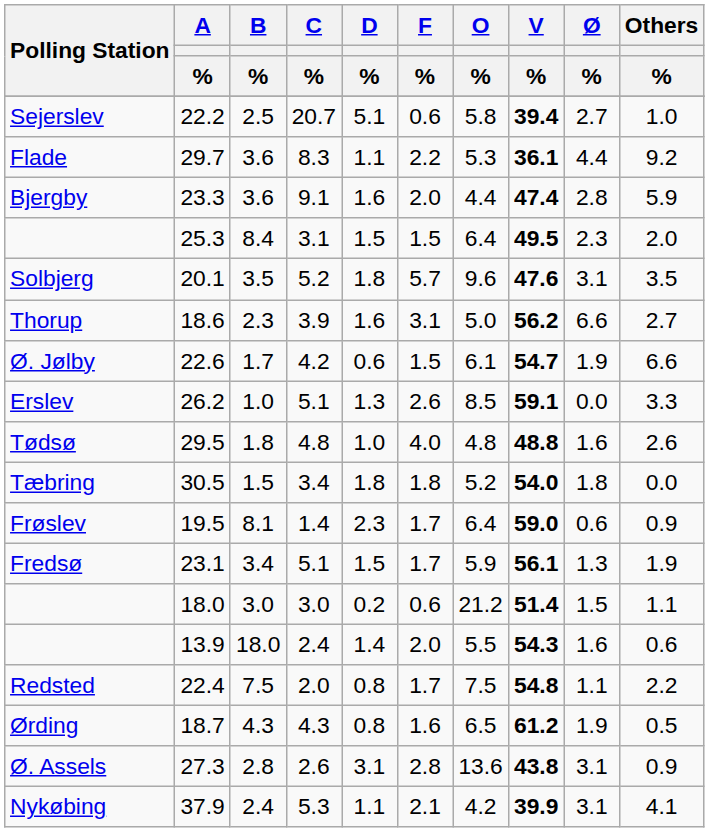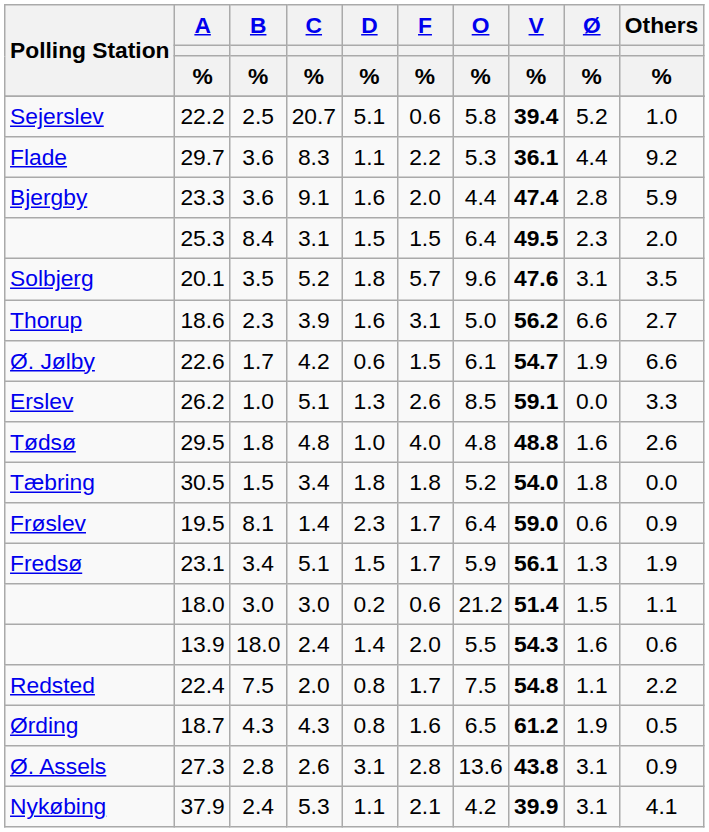 <table class="wikitable sortable" style="text-align:right; font-size:95%; line-height:20px;">
 <tr>
 <th rowspan="3">Polling Station</th>
 <th width=30px class=unsortable><a href='#'>A</a></th>
 <th width=30px class=unsortable><a href='#'>B</a></th>
 <th width=30px class=unsortable><a href='#'>C</a></th>
 <th width=30px class=unsortable><a href='#'>D</a></th>
 <th width=30px class=unsortable><a href='#'>F</a></th>
 <th width=30px class=unsortable><a href='#'>O</a></th>
 <th width=30px class=unsortable><a href='#'>V</a></th>
 <th width=30px class=unsortable><a href='#'>Ø</a></th>
 <th width=30px class=unsortable>Others</th>
 </tr>
 <tr>
 <th style=background:></th>
 <th style=background:></th>
 <th style=background:></th>
 <th style=background:></th>
 <th style=background:></th>
 <th style=background:></th>
 <th style=background:></th>
 <th style=background:></th>
 <th style=background:></th>
 </tr>
 <tr>
 <th align=center data-sort-type=number>%</th>
 <th align=center data-sort-type=number>%</th>
 <th align=center data-sort-type=number>%</th>
 <th align=center data-sort-type=number>%</th>
 <th align=center data-sort-type=number>%</th>
 <th align=center data-sort-type=number>%</th>
 <th align=center data-sort-type=number>%</th>
 <th align=center data-sort-type=number>%</th>
 <th align=center data-sort-type=number>%</th>
 </tr>
 <tr>
 </tr>
 <tr>
 <td align=left><a href='#'>Sejerslev</a></td>
 <td align=center>22.2</td>
 <td align=center>2.5</td>
 <td align=center>20.7</td>
 <td align=center>5.1</td>
 <td align=center>0.6</td>
 <td align=center>5.8</td>
 <td align=center ><strong>39.4</strong></td>
-<td align=center>2.7</td>
+<td align=center>5.2</td>
 <td align=center>1.0</td>
 </tr>
 <tr>
 <td align=left><a href='#'>Flade</a></td>
 <td align=center>29.7</td>
 <td align=center>3.6</td>
 <td align=center>8.3</td>
 <td align=center>1.1</td>
 <td align=center>2.2</td>
 <td align=center>5.3</td>
 <td align=center ><strong>36.1</strong></td>
 <td align=center>4.4</td>
 <td align=center>9.2</td>
 </tr>
 <tr>
 <td align=left><a href='#'>Bjergby</a></td>
 <td align=center>23.3</td>
 <td align=center>3.6</td>
 <td align=center>9.1</td>
 <td align=center>1.6</td>
 <td align=center>2.0</td>
 <td align=center>4.4</td>
 <td align=center ><strong>47.4</strong></td>
 <td align=center>2.8</td>
 <td align=center>5.9</td>
 </tr>
 <tr>
 <td align=left></td>
 <td align=center>25.3</td>
 <td align=center>8.4</td>
 <td align=center>3.1</td>
 <td align=center>1.5</td>
 <td align=center>1.5</td>
 <td align=center>6.4</td>
 <td align=center ><strong>49.5</strong></td>
 <td align=center>2.3</td>
 <td align=center>2.0</td>
 </tr>
 <tr>
 <td align=left><a href='#'>Solbjerg</a></td>
 <td align=center>20.1</td>
 <td align=center>3.5</td>
 <td align=center>5.2</td>
 <td align=center>1.8</td>
 <td align=center>5.7</td>
 <td align=center>9.6</td>
 <td align=center ><strong>47.6</strong></td>
 <td align=center>3.1</td>
 <td align=center>3.5</td>
 </tr>
 <tr>
 <td align=left><a href='#'>Thorup</a></td>
 <td align=center>18.6</td>
 <td align=center>2.3</td>
 <td align=center>3.9</td>
 <td align=center>1.6</td>
 <td align=center>3.1</td>
 <td align=center>5.0</td>
 <td align=center ><strong>56.2</strong></td>
 <td align=center>6.6</td>
 <td align=center>2.7</td>
 </tr>
 <tr>
 <td align=left><a href='#'>Ø. Jølby</a></td>
 <td align=center>22.6</td>
 <td align=center>1.7</td>
 <td align=center>4.2</td>
 <td align=center>0.6</td>
 <td align=center>1.5</td>
 <td align=center>6.1</td>
 <td align=center ><strong>54.7</strong></td>
 <td align=center>1.9</td>
 <td align=center>6.6</td>
 </tr>
 <tr>
 <td align=left><a href='#'>Erslev</a></td>
 <td align=center>26.2</td>
 <td align=center>1.0</td>
 <td align=center>5.1</td>
 <td align=center>1.3</td>
 <td align=center>2.6</td>
 <td align=center>8.5</td>
 <td align=center ><strong>59.1</strong></td>
 <td align=center>0.0</td>
 <td align=center>3.3</td>
 </tr>
 <tr>
 <td align=left><a href='#'>Tødsø</a></td>
 <td align=center>29.5</td>
 <td align=center>1.8</td>
 <td align=center>4.8</td>
 <td align=center>1.0</td>
 <td align=center>4.0</td>
 <td align=center>4.8</td>
 <td align=center ><strong>48.8</strong></td>
 <td align=center>1.6</td>
 <td align=center>2.6</td>
 </tr>
 <tr>
 <td align=left><a href='#'>Tæbring</a></td>
 <td align=center>30.5</td>
 <td align=center>1.5</td>
 <td align=center>3.4</td>
 <td align=center>1.8</td>
 <td align=center>1.8</td>
 <td align=center>5.2</td>
 <td align=center ><strong>54.0</strong></td>
 <td align=center>1.8</td>
 <td align=center>0.0</td>
 </tr>
 <tr>
 <td align=left><a href='#'>Frøslev</a></td>
 <td align=center>19.5</td>
 <td align=center>8.1</td>
 <td align=center>1.4</td>
 <td align=center>2.3</td>
 <td align=center>1.7</td>
 <td align=center>6.4</td>
 <td align=center ><strong>59.0</strong></td>
 <td align=center>0.6</td>
 <td align=center>0.9</td>
 </tr>
 <tr>
 <td align=left><a href='#'>Fredsø</a></td>
 <td align=center>23.1</td>
 <td align=center>3.4</td>
 <td align=center>5.1</td>
 <td align=center>1.5</td>
 <td align=center>1.7</td>
 <td align=center>5.9</td>
 <td align=center ><strong>56.1</strong></td>
 <td align=center>1.3</td>
 <td align=center>1.9</td>
 </tr>
 <tr>
 <td align=left></td>
 <td align=center>18.0</td>
 <td align=center>3.0</td>
 <td align=center>3.0</td>
 <td align=center>0.2</td>
 <td align=center>0.6</td>
 <td align=center>21.2</td>
 <td align=center ><strong>51.4</strong></td>
 <td align=center>1.5</td>
 <td align=center>1.1</td>
 </tr>
 <tr>
 <td align=left></td>
 <td align=center>13.9</td>
 <td align=center>18.0</td>
 <td align=center>2.4</td>
 <td align=center>1.4</td>
 <td align=center>2.0</td>
 <td align=center>5.5</td>
 <td align=center ><strong>54.3</strong></td>
 <td align=center>1.6</td>
 <td align=center>0.6</td>
 </tr>
 <tr>
 <td align=left><a href='#'>Redsted</a></td>
 <td align=center>22.4</td>
 <td align=center>7.5</td>
 <td align=center>2.0</td>
 <td align=center>0.8</td>
 <td align=center>1.7</td>
 <td align=center>7.5</td>
 <td align=center ><strong>54.8</strong></td>
 <td align=center>1.1</td>
 <td align=center>2.2</td>
 </tr>
 <tr>
 <td align=left><a href='#'>Ørding</a></td>
 <td align=center>18.7</td>
 <td align=center>4.3</td>
 <td align=center>4.3</td>
 <td align=center>0.8</td>
 <td align=center>1.6</td>
 <td align=center>6.5</td>
 <td align=center ><strong>61.2</strong></td>
 <td align=center>1.9</td>
 <td align=center>0.5</td>
 </tr>
 <tr>
 <td align=left><a href='#'>Ø. Assels</a></td>
 <td align=center>27.3</td>
 <td align=center>2.8</td>
 <td align=center>2.6</td>
 <td align=center>3.1</td>
 <td align=center>2.8</td>
 <td align=center>13.6</td>
 <td align=center ><strong>43.8</strong></td>
 <td align=center>3.1</td>
 <td align=center>0.9</td>
 </tr>
 <tr>
 <td align=left><a href='#'>Nykøbing</a></td>
 <td align=center>37.9</td>
 <td align=center>2.4</td>
 <td align=center>5.3</td>
 <td align=center>1.1</td>
 <td align=center>2.1</td>
 <td align=center>4.2</td>
 <td align=center ><strong>39.9</strong></td>
 <td align=center>3.1</td>
 <td align=center>4.1</td>
 </tr>
 </table>
